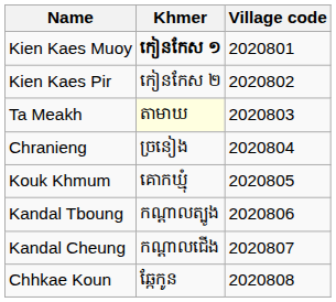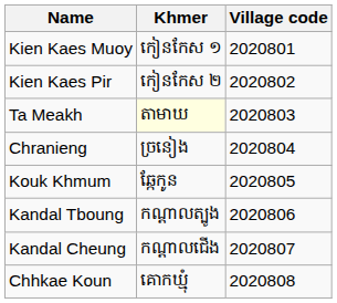 <table class="wikitable sortable">
 <tr>
 <th>Name</th>
 <th>Khmer</th>
 <th>Village code</th>
 </tr>
 <tr>
 <td>Kien Kaes Muoy</td>
-<td><strong>កៀនកែស ១</strong></td>
+<td>កៀនកែស ១</td>
 <td>2020801</td>
 </tr>
 <tr>
 <td>Kien Kaes Pir</td>
 <td>កៀនកែស ២</td>
 <td>2020802</td>
 </tr>
 <tr>
 <td>Ta Meakh</td>
 <td style="background: lightyellow;">តាមាឃ</td>
 <td>2020803</td>
 </tr>
 <tr>
 <td>Chranieng</td>
 <td>ច្រនៀង</td>
 <td>2020804</td>
 </tr>
 <tr>
 <td>Kouk Khmum</td>
-<td>គោកឃ្មុំ</td>
+<td>ឆ្កែកូន</td>
 <td>2020805</td>
 </tr>
 <tr>
 <td>Kandal Tboung</td>
 <td>កណ្តាលត្បូង</td>
 <td>2020806</td>
 </tr>
 <tr>
 <td>Kandal Cheung</td>
 <td>កណ្តាលជើង</td>
 <td>2020807</td>
 </tr>
 <tr>
 <td>Chhkae Koun</td>
-<td>ឆ្កែកូន</td>
+<td>គោកឃ្មុំ</td>
 <td>2020808</td>
 </tr>
 </table>
